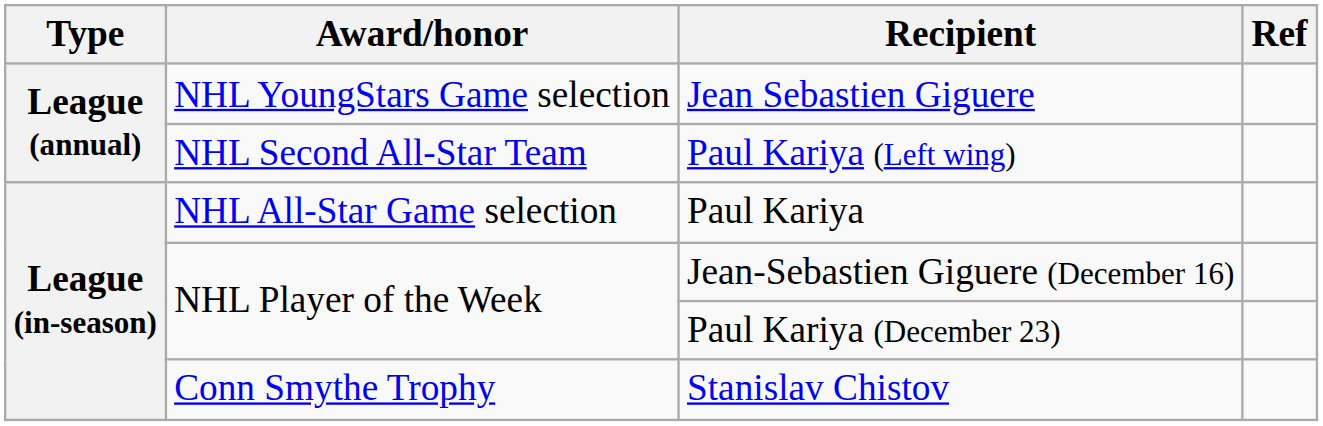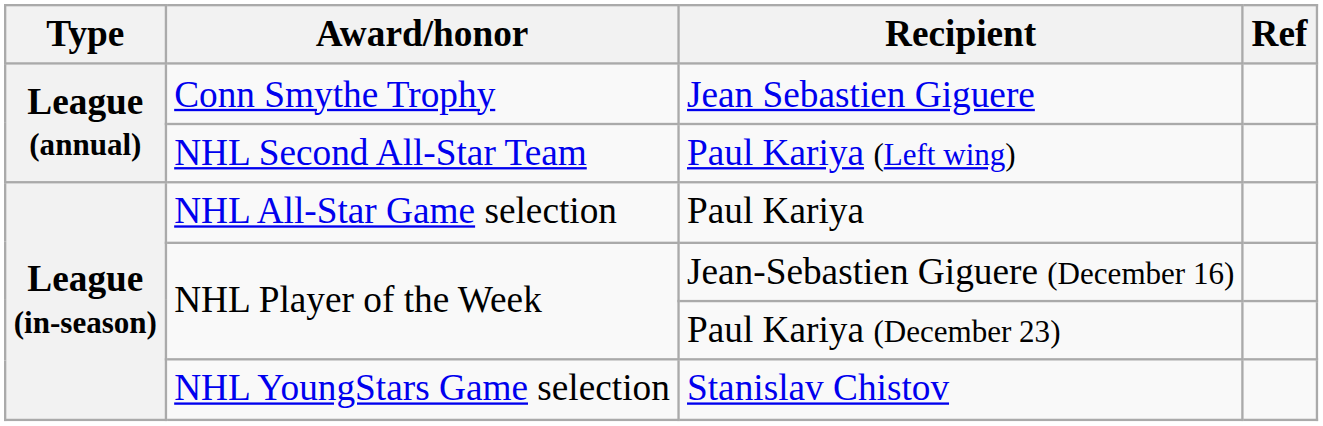 <table class="wikitable">
 <tr>
 <th scope="col">Type</th>
 <th scope="col">Award/honor</th>
 <th scope="col">Recipient</th>
 <th scope="col">Ref</th>
 </tr>
 <tr>
 <th scope="row" rowspan="2">League<br><small>(annual)</small></th>
-<td><a href='#'>NHL YoungStars Game</a> selection</td>
+<td><a href='#'>Conn Smythe Trophy</a></td>
 <td><a href='#'>Jean Sebastien Giguere</a></td>
 <td></td>
 </tr>
 <tr>
 <td><a href='#'>NHL Second All-Star Team</a></td>
 <td><a href='#'>Paul Kariya</a> <small>(<a href='#'>Left wing</a>)</small></td>
 <td></td>
 </tr>
 <tr>
 <th scope="row" rowspan="4">League<br><small>(in-season)</small></th>
 <td><a href='#'>NHL All-Star Game</a> selection</td>
 <td>Paul Kariya</td>
 <td></td>
 </tr>
 <tr>
 <td rowspan="2">NHL Player of the Week</td>
 <td>Jean-Sebastien Giguere <small>(December 16)</small></td>
 <td></td>
 </tr>
 <tr>
 <td>Paul Kariya <small>(December 23)</small></td>
 <td></td>
 </tr>
 <tr>
-<td><a href='#'>Conn Smythe Trophy</a></td>
+<td><a href='#'>NHL YoungStars Game</a> selection</td>
 <td><a href='#'>Stanislav Chistov</a></td>
 <td></td>
 </tr>
 </table>
